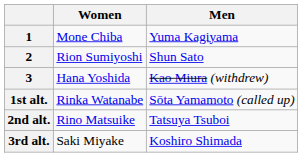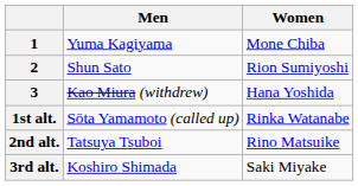 <table class="wikitable">
 <tr>
 <th></th>
+<th>Men</th>
 <th>Women</th>
-<th>Men</th>
 </tr>
 <tr>
 <th>1</th>
+<td><a href='#'>Yuma Kagiyama</a></td>
 <td><a href='#'>Mone Chiba</a></td>
-<td><a href='#'>Yuma Kagiyama</a></td>
 </tr>
 <tr>
 <th>2</th>
+<td><a href='#'>Shun Sato</a></td>
 <td><a href='#'>Rion Sumiyoshi</a></td>
-<td><a href='#'>Shun Sato</a></td>
 </tr>
 <tr>
 <th>3</th>
+<td><s><a href='#'>Kao Miura</a></s> <em>(withdrew)</em></td>
 <td><a href='#'>Hana Yoshida</a></td>
-<td><s><a href='#'>Kao Miura</a></s> <em>(withdrew)</em></td>
 </tr>
 <tr>
 <th>1st alt.</th>
+<td><a href='#'>Sōta Yamamoto</a> <em>(called up)</em></td>
 <td><a href='#'>Rinka Watanabe</a></td>
-<td><a href='#'>Sōta Yamamoto</a> <em>(called up)</em></td>
 </tr>
 <tr>
 <th>2nd alt.</th>
+<td><a href='#'>Tatsuya Tsuboi</a></td>
 <td><a href='#'>Rino Matsuike</a></td>
-<td><a href='#'>Tatsuya Tsuboi</a></td>
 </tr>
 <tr>
 <th>3rd alt.</th>
+<td><a href='#'>Koshiro Shimada</a></td>
 <td>Saki Miyake</td>
-<td><a href='#'>Koshiro Shimada</a></td>
 </tr>
 </table>
